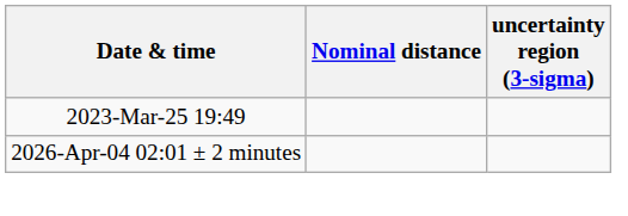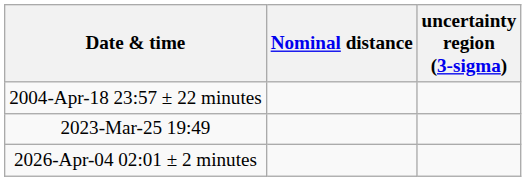 <table class="wikitable" style="text-align:center; font-size: 0.9em;">
 <tr>
 <th>Date & time</th>
 <th><a href='#'>Nominal</a> distance</th>
 <th>uncertainty<br>region<br>(<a href='#'>3-sigma</a>)</th>
+</tr>
+<tr>
+<td>2004-Apr-18 23:57 ± 22 minutes</td>
+<td></td>
+<td></td>
 </tr>
 <tr>
 <td>2023-Mar-25 19:49</td>
 <td></td>
 <td></td>
 </tr>
 <tr>
 <td>2026-Apr-04 02:01 ± 2 minutes</td>
 <td></td>
 <td></td>
 </tr>
 </table>
